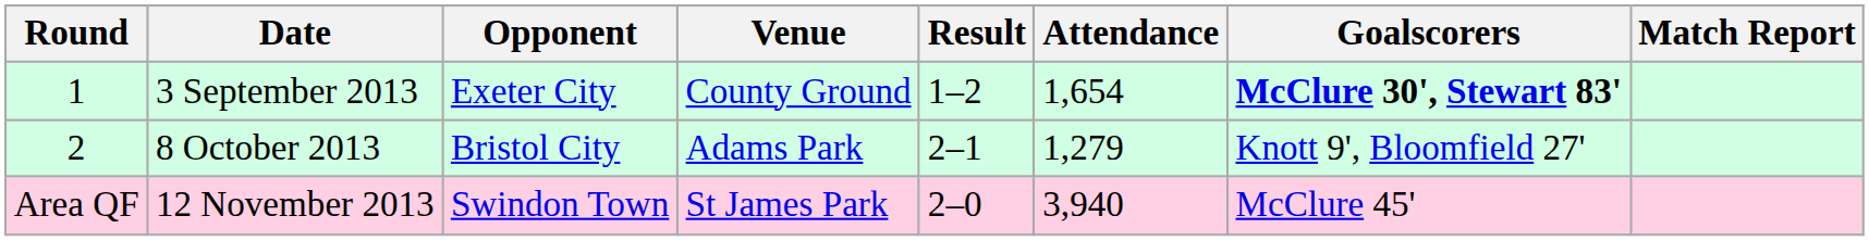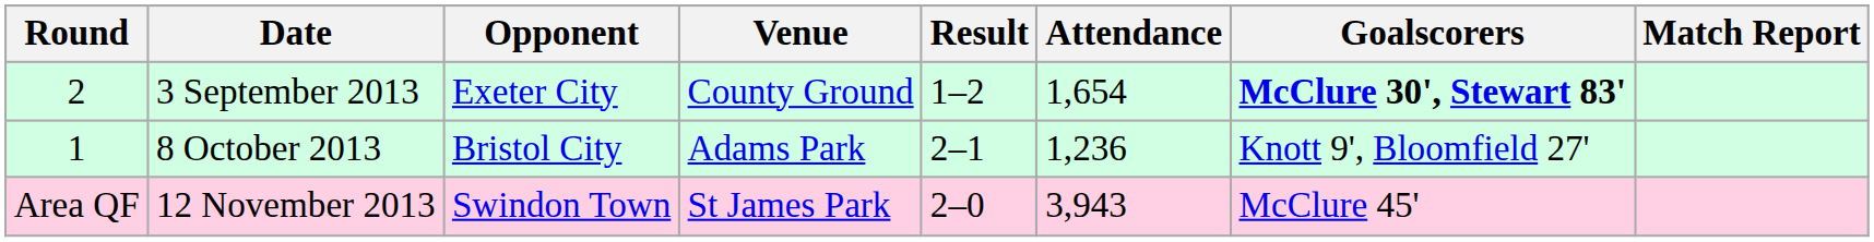 <table class="wikitable">
 <tr>
 <th>Round</th>
 <th>Date</th>
 <th>Opponent</th>
 <th>Venue</th>
 <th>Result</th>
 <th>Attendance</th>
 <th>Goalscorers</th>
 <th>Match Report</th>
 </tr>
 <tr style="background:#d0ffe3;">
-<td style="text-align:center;">1</td>
+<td style="text-align:center;">2</td>
 <td>3 September 2013</td>
 <td><a href='#'>Exeter City</a></td>
 <td><a href='#'>County Ground</a></td>
 <td>1–2</td>
 <td>1,654</td>
 <td><strong><a href='#'>McClure</a> 30', <a href='#'>Stewart</a> 83'</strong></td>
 <td></td>
 </tr>
 <tr style="background:#d0ffe3;">
-<td style="text-align:center;">2</td>
+<td style="text-align:center;">1</td>
 <td>8 October 2013</td>
 <td><a href='#'>Bristol City</a></td>
 <td><a href='#'>Adams Park</a></td>
 <td>2–1</td>
-<td>1,279</td>
+<td>1,236</td>
 <td><a href='#'>Knott</a> 9', <a href='#'>Bloomfield</a> 27'</td>
 <td></td>
 </tr>
 <tr style="background:#ffd0e3;">
 <td style="text-align:center;">Area QF</td>
 <td>12 November 2013</td>
 <td><a href='#'>Swindon Town</a></td>
 <td><a href='#'>St James Park</a></td>
 <td>2–0</td>
-<td>3,940</td>
+<td>3,943</td>
 <td><a href='#'>McClure</a> 45'</td>
 <td></td>
 </tr>
 </table>
